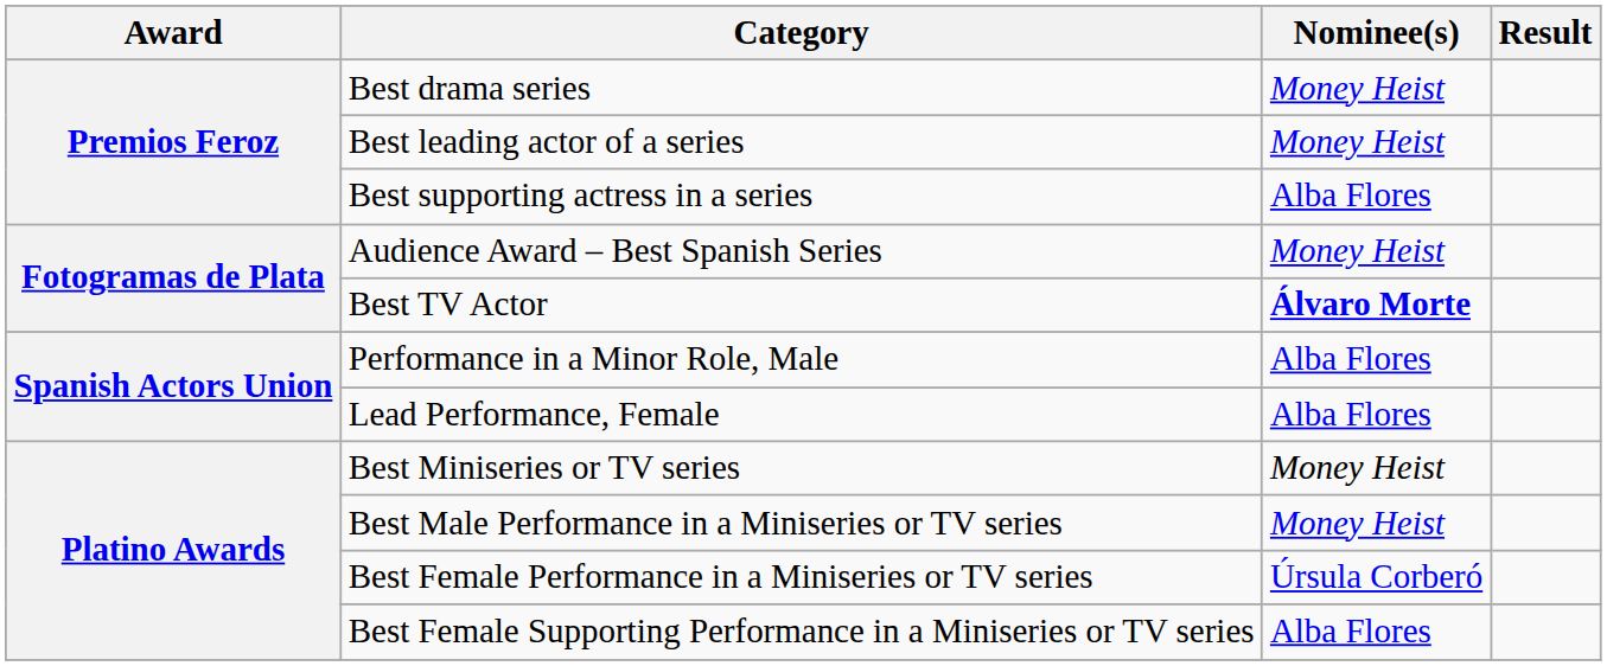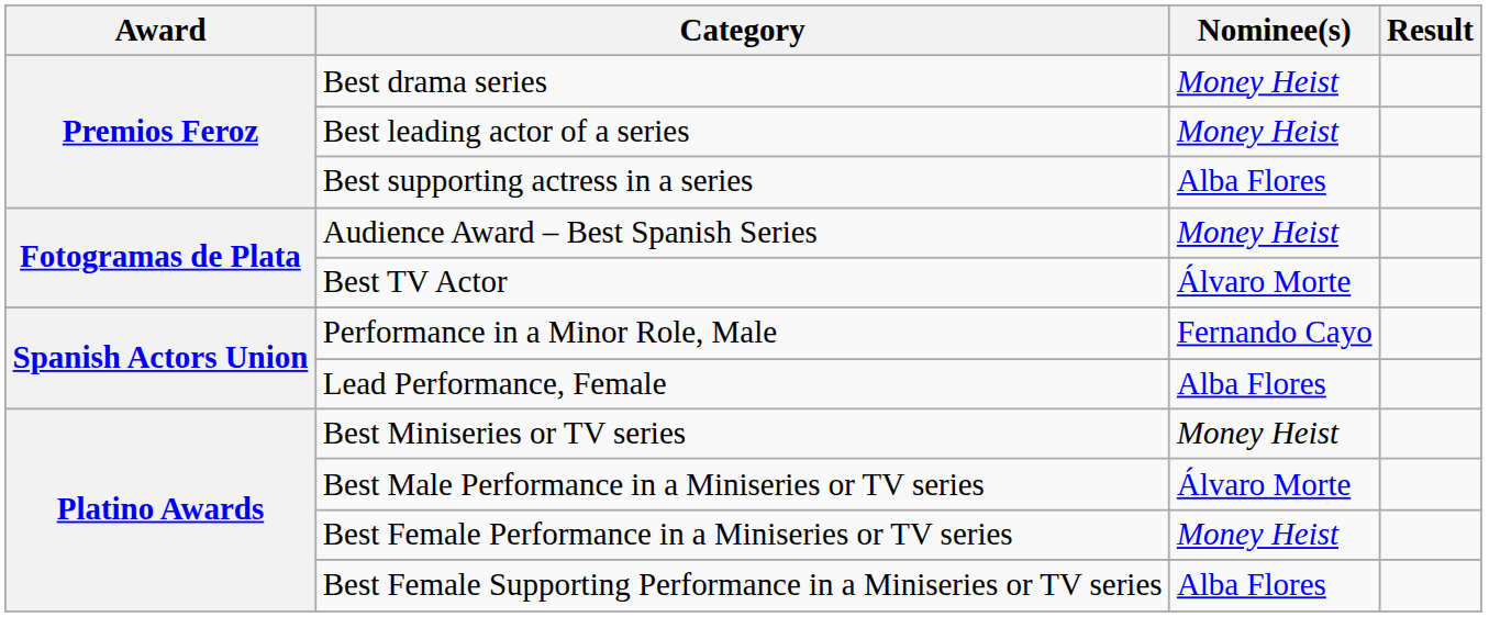 <table class="wikitable sortable">
 <tr>
 <th scope="col">Award</th>
 <th scope="col">Category</th>
 <th scope="col">Nominee(s)</th>
 <th scope="col">Result</th>
 </tr>
 <tr>
 <th scope="row" rowspan="3"><a href='#'>Premios Feroz</a></th>
 <td>Best drama series</td>
 <td><em><a href='#'>Money Heist</a></em></td>
 <td></td>
 </tr>
 <tr>
 <td>Best leading actor of a series</td>
 <td><em><a href='#'>Money Heist</a></em></td>
 <td></td>
 </tr>
 <tr>
 <td>Best supporting actress in a series</td>
 <td><a href='#'>Alba Flores</a></td>
 <td></td>
 </tr>
 <tr>
 <th scope="row" rowspan=2><a href='#'>Fotogramas de Plata</a></th>
 <td>Audience Award – Best Spanish Series</td>
 <td><em><a href='#'>Money Heist</a></em></td>
 <td></td>
 </tr>
 <tr>
 <td>Best TV Actor</td>
-<td><strong><a href='#'>Álvaro Morte</a></strong></td>
+<td><a href='#'>Álvaro Morte</a></td>
 <td></td>
 </tr>
 <tr>
 <th scope="row" rowspan=2><a href='#'>Spanish Actors Union</a></th>
 <td>Performance in a Minor Role, Male</td>
-<td><a href='#'>Alba Flores</a></td>
+<td><a href='#'>Fernando Cayo</a></td>
 <td></td>
 </tr>
 <tr>
 <td>Lead Performance, Female</td>
 <td><a href='#'>Alba Flores</a></td>
 <td></td>
 </tr>
 <tr>
 <th scope="row" rowspan=4><a href='#'>Platino Awards</a></th>
 <td>Best Miniseries or TV series</td>
 <td><em>Money Heist</em></td>
 <td></td>
 </tr>
 <tr>
 <td>Best Male Performance in a Miniseries or TV series</td>
-<td><em><a href='#'>Money Heist</a></em></td>
+<td><a href='#'>Álvaro Morte</a></td>
 <td></td>
 </tr>
 <tr>
 <td>Best Female Performance in a Miniseries or TV series</td>
-<td><a href='#'>Úrsula Corberó</a></td>
+<td><em><a href='#'>Money Heist</a></em></td>
 <td></td>
 </tr>
 <tr>
 <td>Best Female Supporting Performance in a Miniseries or TV series</td>
 <td><a href='#'>Alba Flores</a></td>
 <td></td>
 </tr>
 </table>
